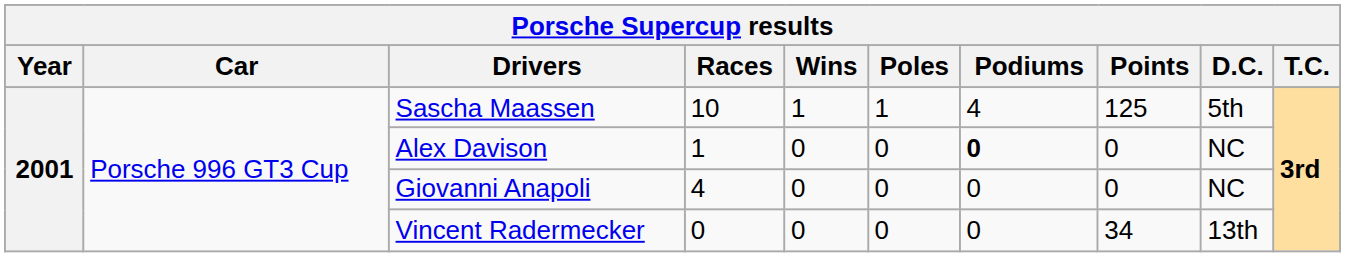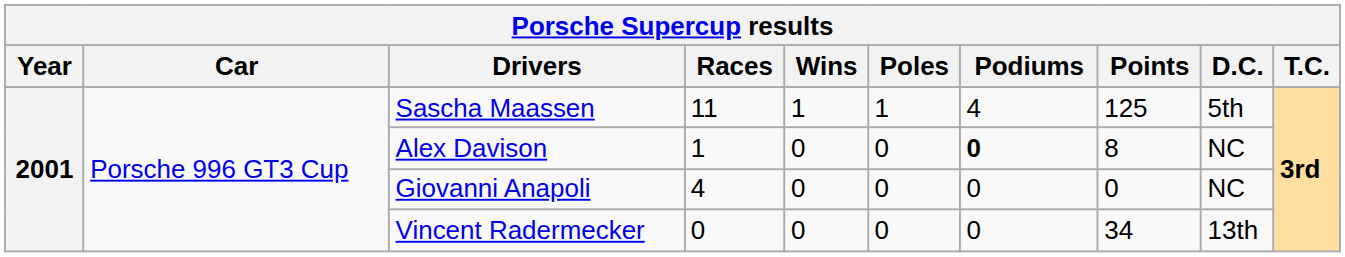 <table class="wikitable" style="font-size:85%; width:700px">
 <tr>
 <th colspan="10"><a href='#'>Porsche Supercup</a> results</th>
 </tr>
 <tr>
 <th>Year</th>
 <th>Car</th>
 <th>Drivers</th>
 <th>Races</th>
 <th>Wins</th>
 <th>Poles</th>
 <th>Podiums</th>
 <th>Points</th>
 <th>D.C.</th>
 <th>T.C.</th>
 </tr>
 <tr>
 <th rowspan=4>2001</th>
 <td rowspan=4><a href='#'>Porsche 996 GT3 Cup</a></td>
 <td> <a href='#'>Sascha Maassen</a></td>
-<td>10</td>
+<td>11</td>
 <td>1</td>
 <td>1</td>
 <td>4</td>
 <td>125</td>
 <td>5th</td>
 <td rowspan=4 style="background:#ffdf9f;"><strong>3rd</strong></td>
 </tr>
 <tr>
 <td> <a href='#'>Alex Davison</a></td>
 <td>1</td>
 <td>0</td>
 <td>0</td>
 <td><strong>0</strong></td>
-<td>0</td>
+<td>8</td>
 <td>NC</td>
 </tr>
 <tr>
 <td> <a href='#'>Giovanni Anapoli</a></td>
 <td>4</td>
 <td>0</td>
 <td>0</td>
 <td>0</td>
 <td>0</td>
 <td>NC</td>
 </tr>
 <tr>
 <td> <a href='#'>Vincent Radermecker</a></td>
 <td>0</td>
 <td>0</td>
 <td>0</td>
 <td>0</td>
 <td>34</td>
 <td>13th</td>
 </tr>
 </table>
